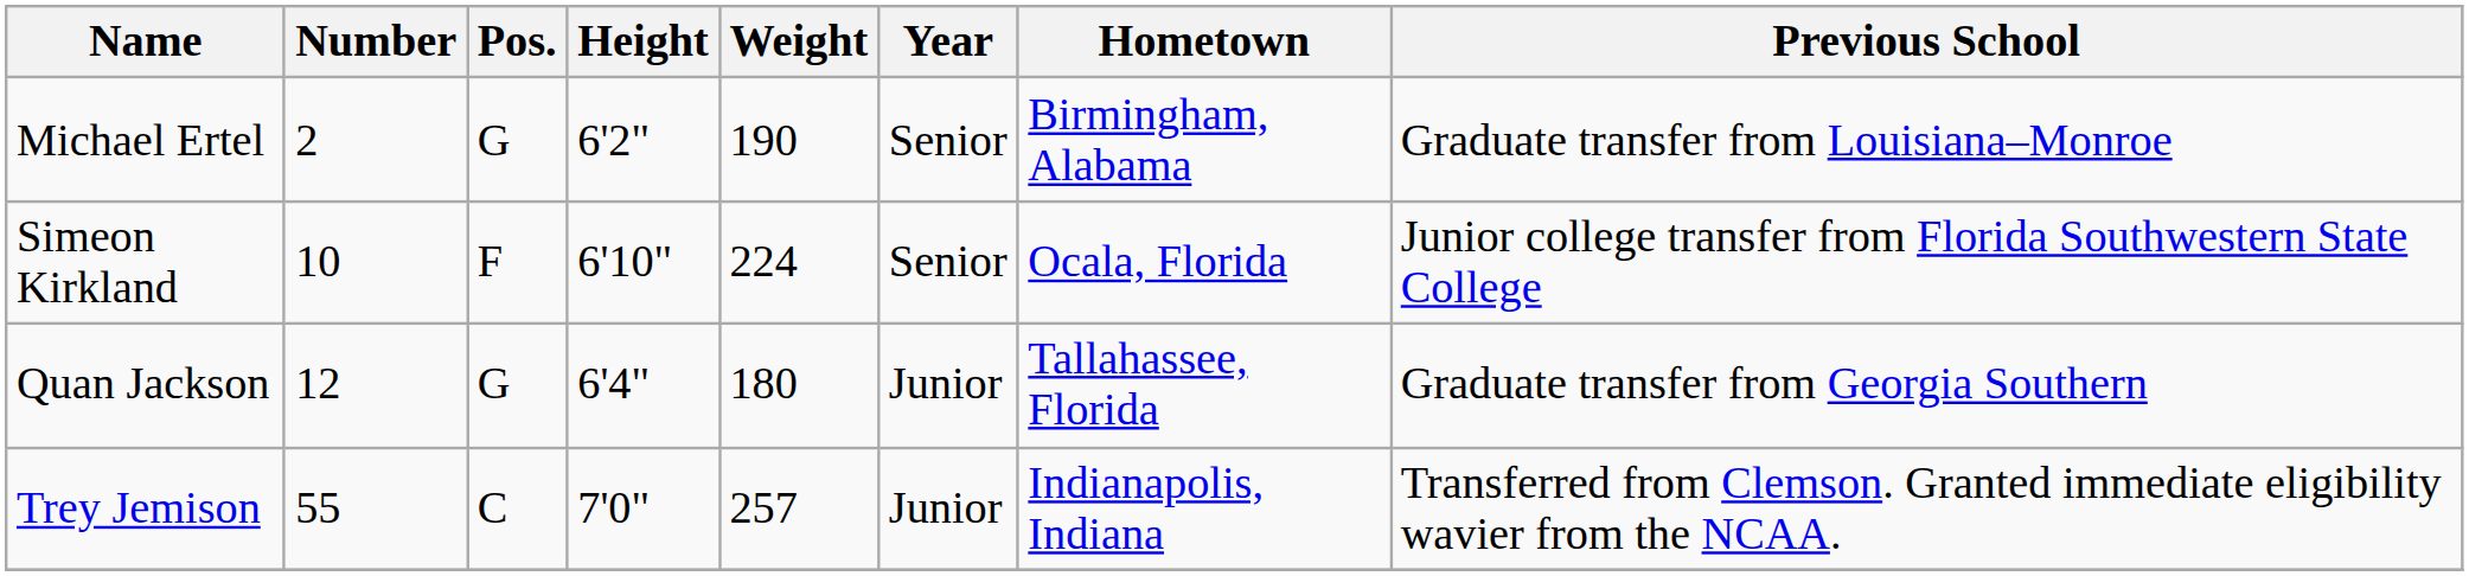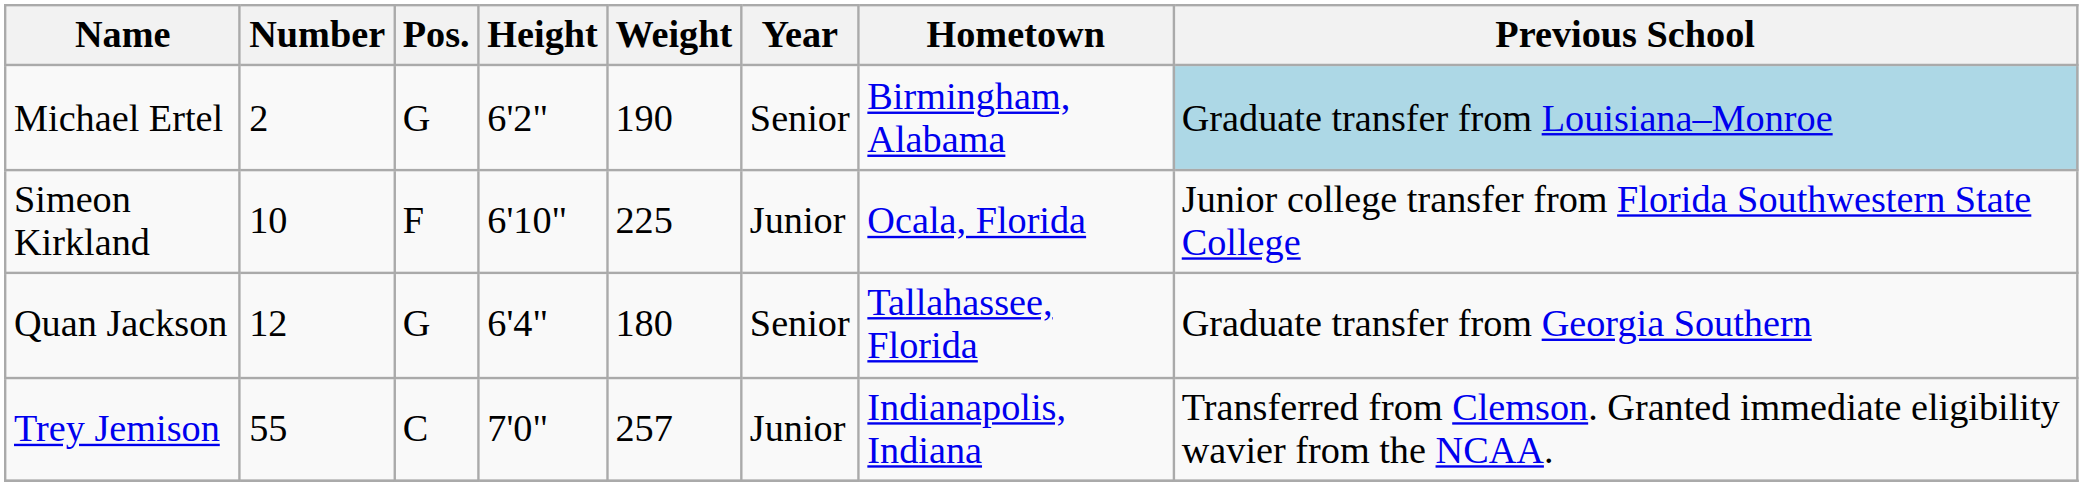 <table class="wikitable sortable" border="1">
 <tr>
 <th>Name</th>
 <th>Number</th>
 <th>Pos.</th>
 <th>Height</th>
 <th>Weight</th>
 <th>Year</th>
 <th>Hometown</th>
 <th class="unsortable">Previous School</th>
 </tr>
 <tr>
 <td>Michael Ertel</td>
 <td>2</td>
 <td>G</td>
 <td>6'2"</td>
 <td>190</td>
 <td>Senior</td>
 <td><a href='#'>Birmingham, Alabama</a></td>
-<td>Graduate transfer from <a href='#'>Louisiana–Monroe</a></td>
+<td style="background: lightblue;">Graduate transfer from <a href='#'>Louisiana–Monroe</a></td>
 </tr>
 <tr>
 <td>Simeon Kirkland</td>
 <td>10</td>
 <td>F</td>
 <td>6'10"</td>
-<td>224</td>
-<td>Senior</td>
+<td>225</td>
+<td>Junior</td>
 <td><a href='#'>Ocala, Florida</a></td>
 <td>Junior college transfer from <a href='#'>Florida Southwestern State College</a></td>
 </tr>
 <tr>
 <td>Quan Jackson</td>
 <td>12</td>
 <td>G</td>
 <td>6'4"</td>
 <td>180</td>
-<td>Junior</td>
+<td>Senior</td>
 <td><a href='#'>Tallahassee, Florida</a></td>
 <td>Graduate transfer from <a href='#'>Georgia Southern</a></td>
 </tr>
 <tr>
 <td><a href='#'>Trey Jemison</a></td>
 <td>55</td>
 <td>C</td>
 <td>7'0"</td>
 <td>257</td>
 <td>Junior</td>
 <td><a href='#'>Indianapolis, Indiana</a></td>
 <td>Transferred from <a href='#'>Clemson</a>. Granted immediate eligibility wavier from the <a href='#'>NCAA</a>.</td>
 </tr>
 <tr>
 </tr>
 </table>
